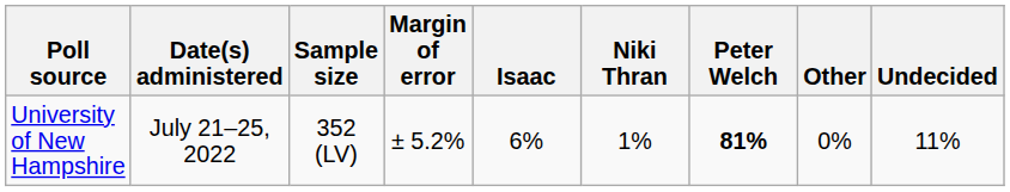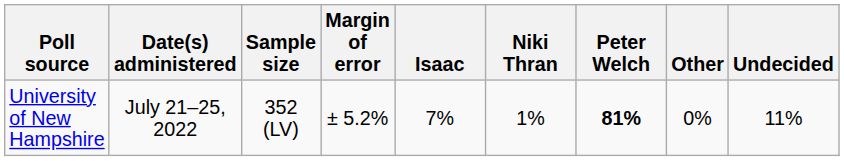 <table class="wikitable" style="font-size:90%;text-align:center;">
 <tr valign=bottom>
 <th>Poll source</th>
 <th>Date(s)<br>administered</th>
 <th>Sample<br>size</th>
 <th>Margin<br>of error</th>
 <th style="width:60px;">Isaac<br></th>
 <th style="width:60px;">Niki<br>Thran</th>
 <th style="width:60px;">Peter<br>Welch</th>
 <th>Other</th>
 <th>Undecided</th>
 </tr>
 <tr>
 <td style="text-align:left;"><a href='#'>University of New Hampshire</a></td>
 <td>July 21–25, 2022</td>
 <td>352 (LV)</td>
 <td>± 5.2%</td>
-<td>6%</td>
+<td>7%</td>
 <td>1%</td>
 <td><strong>81%</strong></td>
 <td>0%</td>
 <td>11%</td>
 </tr>
 </table>
